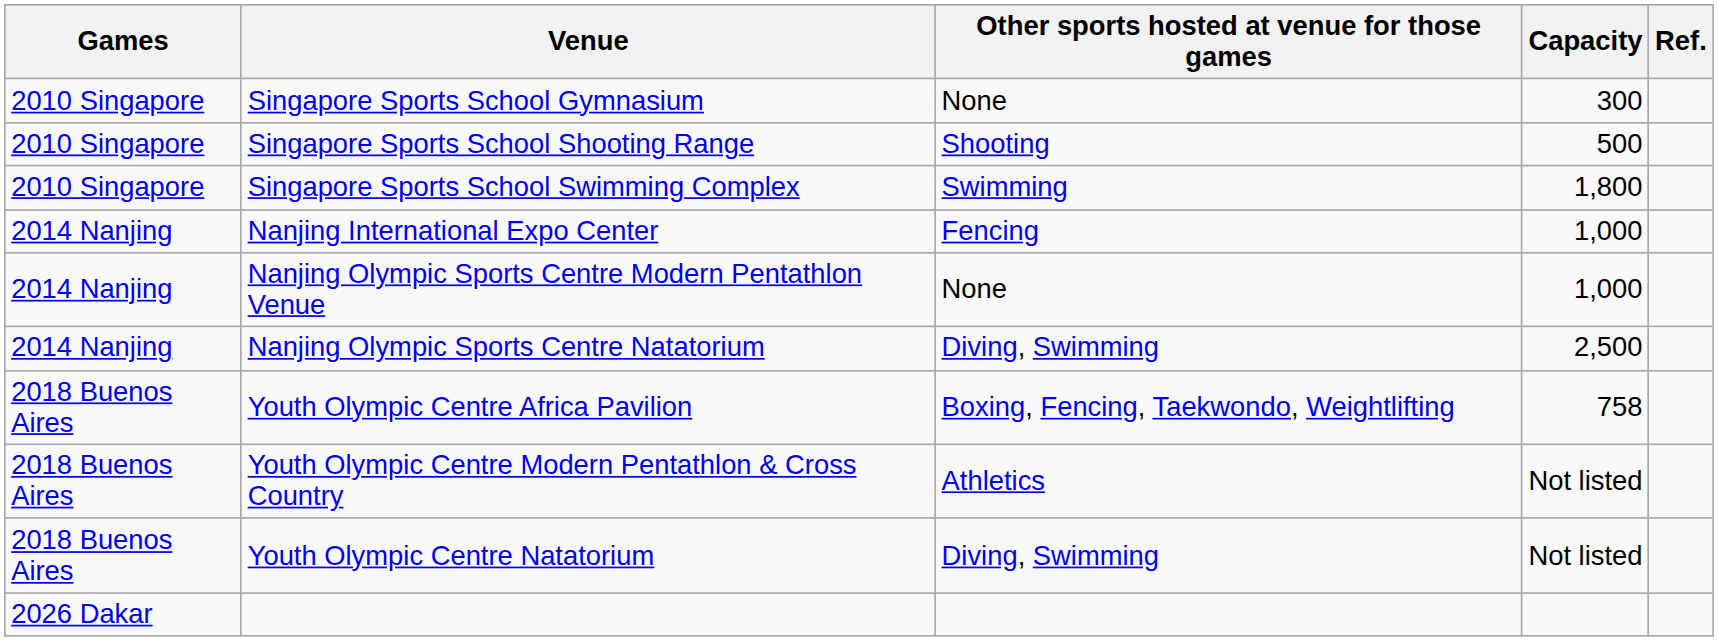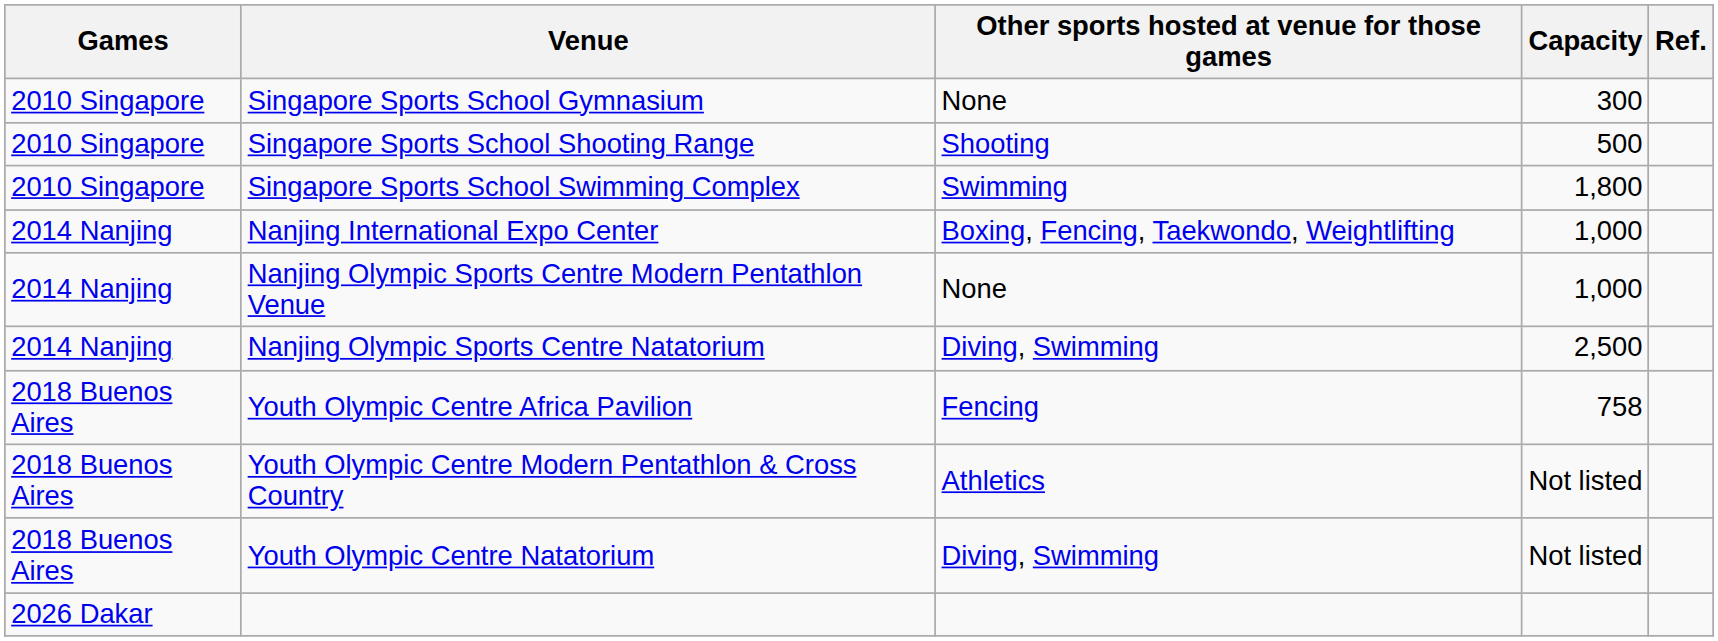 <table class="wikitable sortable" width="1000px">
 <tr>
 <th>Games</th>
 <th>Venue</th>
 <th>Other sports hosted at venue for those games</th>
 <th>Capacity</th>
 <th>Ref.</th>
 </tr>
 <tr>
 <td><a href='#'>2010 Singapore</a></td>
 <td><a href='#'>Singapore Sports School Gymnasium</a></td>
 <td>None</td>
 <td align="right">300</td>
 <td align="center"></td>
 </tr>
 <tr>
 <td><a href='#'>2010 Singapore</a></td>
 <td><a href='#'>Singapore Sports School Shooting Range</a></td>
 <td><a href='#'>Shooting</a></td>
 <td align="right">500</td>
 <td align="center"></td>
 </tr>
 <tr>
 <td><a href='#'>2010 Singapore</a></td>
 <td><a href='#'>Singapore Sports School Swimming Complex</a></td>
 <td><a href='#'>Swimming</a></td>
 <td align="right">1,800</td>
 <td align="center"></td>
 </tr>
 <tr>
 <td><a href='#'>2014 Nanjing</a></td>
 <td><a href='#'>Nanjing International Expo Center</a></td>
-<td><a href='#'>Fencing</a></td>
+<td><a href='#'>Boxing</a>, <a href='#'>Fencing</a>, <a href='#'>Taekwondo</a>, <a href='#'>Weightlifting</a></td>
 <td align="right">1,000</td>
 <td align="center"></td>
 </tr>
 <tr>
 <td><a href='#'>2014 Nanjing</a></td>
 <td><a href='#'>Nanjing Olympic Sports Centre Modern Pentathlon Venue</a></td>
 <td>None</td>
 <td align="right">1,000</td>
 <td align="center"></td>
 </tr>
 <tr>
 <td><a href='#'>2014 Nanjing</a></td>
 <td><a href='#'>Nanjing Olympic Sports Centre Natatorium</a></td>
 <td><a href='#'>Diving</a>, <a href='#'>Swimming</a></td>
 <td align="right">2,500</td>
 <td align="center"></td>
 </tr>
 <tr>
 <td><a href='#'>2018 Buenos Aires</a></td>
 <td><a href='#'>Youth Olympic Centre Africa Pavilion</a></td>
-<td><a href='#'>Boxing</a>, <a href='#'>Fencing</a>, <a href='#'>Taekwondo</a>, <a href='#'>Weightlifting</a></td>
+<td><a href='#'>Fencing</a></td>
 <td align="right">758</td>
 <td align="center"></td>
 </tr>
 <tr>
 <td><a href='#'>2018 Buenos Aires</a></td>
 <td><a href='#'>Youth Olympic Centre Modern Pentathlon & Cross Country</a></td>
 <td><a href='#'>Athletics</a></td>
 <td align="right">Not listed</td>
 <td align="center"></td>
 </tr>
 <tr>
 <td><a href='#'>2018 Buenos Aires</a></td>
 <td><a href='#'>Youth Olympic Centre Natatorium</a></td>
 <td><a href='#'>Diving</a>, <a href='#'>Swimming</a></td>
 <td align="right">Not listed</td>
 <td align="center"></td>
 </tr>
 <tr>
 <td><a href='#'>2026 Dakar</a></td>
 <td></td>
 <td></td>
 <td align="right"></td>
 <td align="center"></td>
 </tr>
 </table>
